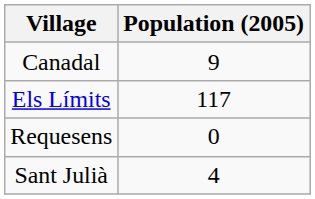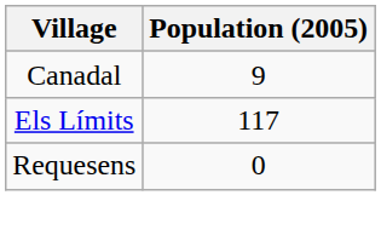 <table class="wikitable sortable" style="text-align:center">
 <tr>
 <th>Village</th>
 <th>Population (2005)</th>
 </tr>
 <tr>
 <td>Canadal</td>
 <td>9</td>
 </tr>
 <tr>
 <td><a href='#'>Els Límits</a></td>
 <td>117</td>
 </tr>
 <tr>
 <td>Requesens</td>
 <td>0</td>
 </tr>
-<tr>
-<td>Sant Julià</td>
-<td>4</td>
-</tr>
 </table>
